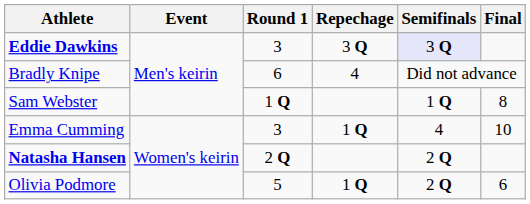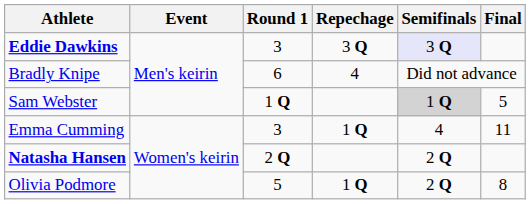 <table class="wikitable" style="font-size:90%;">
 <tr>
 <th>Athlete</th>
 <th>Event</th>
 <th>Round 1</th>
 <th>Repechage</th>
 <th>Semifinals</th>
 <th>Final</th>
 </tr>
 <tr align=center>
 <td align=left><strong><a href='#'>Eddie Dawkins</a></strong></td>
 <td align=left rowspan=3><a href='#'>Men's keirin</a></td>
 <td>3</td>
 <td>3 <strong>Q</strong></td>
 <td style="background: lavender;">3 <strong>Q</strong></td>
 <td></td>
 </tr>
 <tr align=center>
 <td align=left><a href='#'>Bradly Knipe</a></td>
 <td>6</td>
 <td>4</td>
 <td colspan = 2>Did not advance</td>
 </tr>
 <tr align=center>
 <td align=left><a href='#'>Sam Webster</a></td>
 <td>1 <strong>Q</strong></td>
 <td></td>
-<td>1 <strong>Q</strong></td>
-<td>8</td>
+<td style="background: lightgrey;">1 <strong>Q</strong></td>
+<td>5</td>
 </tr>
 <tr align=center>
 <td align=left><a href='#'>Emma Cumming</a></td>
 <td align=left rowspan=3><a href='#'>Women's keirin</a></td>
 <td>3</td>
 <td>1 <strong>Q</strong></td>
 <td>4</td>
-<td>10</td>
+<td>11</td>
 </tr>
 <tr align=center>
 <td align=left><strong><a href='#'>Natasha Hansen</a></strong></td>
 <td>2 <strong>Q</strong></td>
 <td></td>
 <td>2 <strong>Q</strong></td>
 <td></td>
 </tr>
 <tr align=center>
 <td align=left><a href='#'>Olivia Podmore</a></td>
 <td>5</td>
 <td>1 <strong>Q</strong></td>
 <td>2 <strong>Q</strong></td>
-<td>6</td>
+<td>8</td>
 </tr>
 </table>
